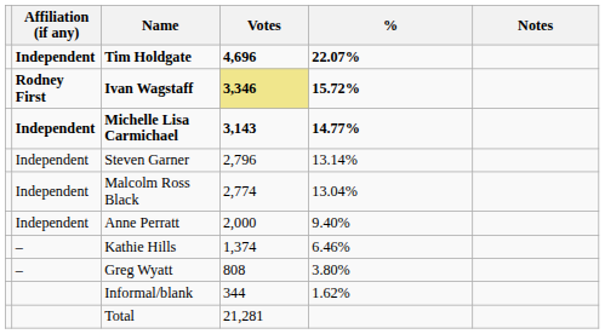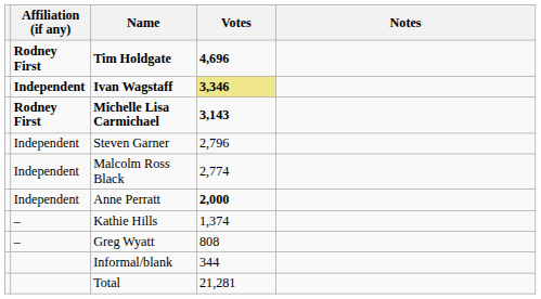 <table class="wikitable" style="width:51%;">
 <tr>
 <th style="width:1%;"></th>
 <th style="width:15%;">Affiliation (if any)</th>
 <th style="width:20%;">Name</th>
 <th style="width:15%;">Votes</th>
-<th>%</th>
 <th>Notes</th>
 </tr>
 <tr>
 <td bgcolor=></td>
-<td><strong>Independent</strong></td>
+<td><strong>Rodney First</strong></td>
 <td><strong> Tim Holdgate </strong></td>
 <td><strong>4,696</strong></td>
-<td><strong>22.07%</strong></td>
+<td></td>
+</tr>
+<tr>
+<td bgcolor=></td>
+<td><strong>Independent</strong></td>
+<td><strong>Ivan Wagstaff </strong></td>
+<td style="background: khaki;"><strong>3,346</strong></td>
 <td></td>
 </tr>
 <tr>
 <td bgcolor=></td>
 <td><strong>Rodney First</strong></td>
-<td><strong>Ivan Wagstaff </strong></td>
-<td style="background: khaki;"><strong>3,346</strong></td>
-<td><strong>15.72%</strong></td>
-<td></td>
-</tr>
-<tr>
-<td bgcolor=></td>
-<td><strong>Independent</strong></td>
 <td><strong>Michelle Lisa Carmichael</strong></td>
 <td><strong>3,143</strong></td>
-<td><strong>14.77%</strong></td>
 <td></td>
 </tr>
 <tr>
 <td bgcolor=></td>
 <td>Independent</td>
 <td>Steven Garner</td>
 <td>2,796</td>
-<td>13.14%</td>
 <td></td>
 </tr>
 <tr>
 <td bgcolor=></td>
 <td>Independent</td>
 <td>Malcolm Ross Black</td>
 <td>2,774</td>
-<td>13.04%</td>
 <td></td>
 </tr>
 <tr>
 <td bgcolor=></td>
 <td>Independent</td>
 <td>Anne Perratt</td>
-<td>2,000</td>
-<td>9.40%</td>
+<td><strong>2,000</strong></td>
 <td></td>
 </tr>
 <tr>
 <td bgcolor=></td>
 <td>–</td>
 <td>Kathie Hills</td>
 <td>1,374</td>
-<td>6.46%</td>
 <td></td>
 </tr>
 <tr>
 <td bgcolor=></td>
 <td>–</td>
 <td>Greg Wyatt</td>
 <td>808</td>
-<td>3.80%</td>
 <td></td>
 </tr>
 <tr>
 <td></td>
 <td></td>
 <td>Informal/blank</td>
 <td>344</td>
-<td>1.62%</td>
 <td></td>
 </tr>
 <tr>
 <td></td>
 <td></td>
 <td>Total</td>
 <td>21,281</td>
 <td></td>
-<td></td>
 </tr>
 </table>
